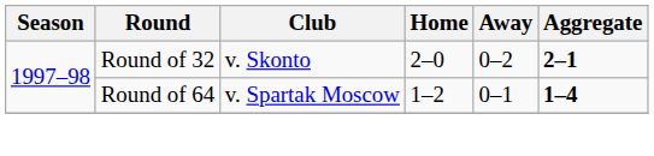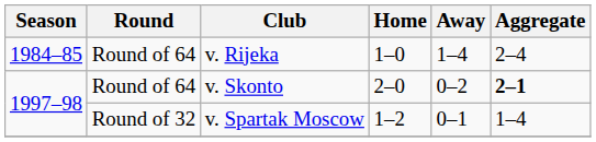 <table class="wikitable">
 <tr>
 <th>Season</th>
 <th>Round</th>
 <th>Club</th>
 <th>Home</th>
 <th>Away</th>
 <th>Aggregate</th>
 </tr>
 <tr>
+<td><a href='#'>1984–85</a></td>
+<td>Round of 64</td>
+<td>v.  <a href='#'>Rijeka</a></td>
+<td>1–0</td>
+<td>1–4</td>
+<td>2–4</td>
+</tr>
+<tr>
 <td rowspan="2"><a href='#'>1997–98</a></td>
-<td>Round of 32</td>
+<td>Round of 64</td>
 <td>v.  <a href='#'>Skonto</a></td>
 <td>2–0</td>
 <td>0–2</td>
 <td><strong>2–1</strong></td>
 </tr>
 <tr>
-<td>Round of 64</td>
+<td>Round of 32</td>
 <td>v.  <a href='#'>Spartak Moscow</a></td>
 <td>1–2</td>
 <td>0–1</td>
-<td><strong>1–4</strong></td>
+<td>1–4</td>
 </tr>
 <tr>
 </tr>
 </table>
